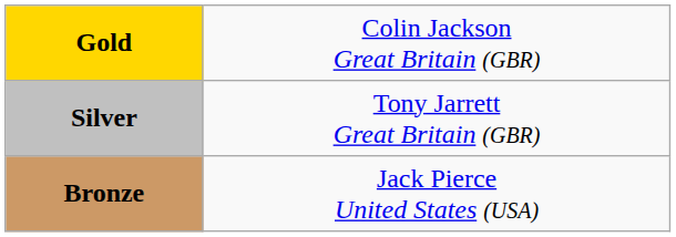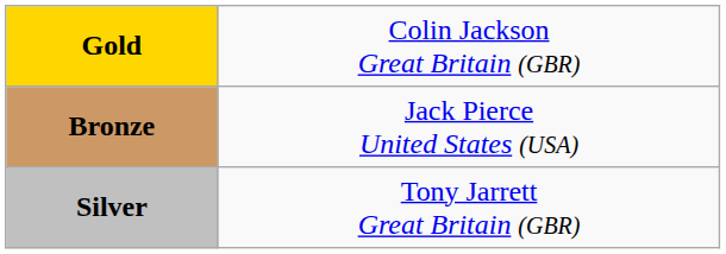 <table class="wikitable" style=" text-align:center; font-size:110%;" width="35%">
 <tr>
 <td bgcolor="gold"><strong>Gold</strong></td>
 <td> <a href='#'>Colin Jackson</a><br><em><a href='#'>Great Britain</a> <small>(GBR)</small></em></td>
 </tr>
 <tr>
+<td bgcolor="CC9966"><strong>Bronze</strong></td>
+<td> <a href='#'>Jack Pierce</a><br><em><a href='#'>United States</a> <small>(USA)</small></em></td>
+</tr>
+<tr>
 <td bgcolor="silver"><strong>Silver</strong></td>
 <td> <a href='#'>Tony Jarrett</a><br><em><a href='#'>Great Britain</a> <small>(GBR)</small></em></td>
 </tr>
-<tr>
-<td bgcolor="CC9966"><strong>Bronze</strong></td>
-<td> <a href='#'>Jack Pierce</a><br><em><a href='#'>United States</a> <small>(USA)</small></em></td>
-</tr>
 </table>
